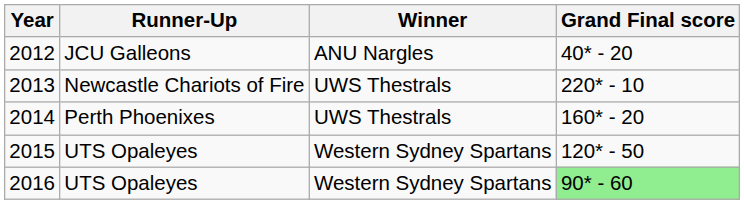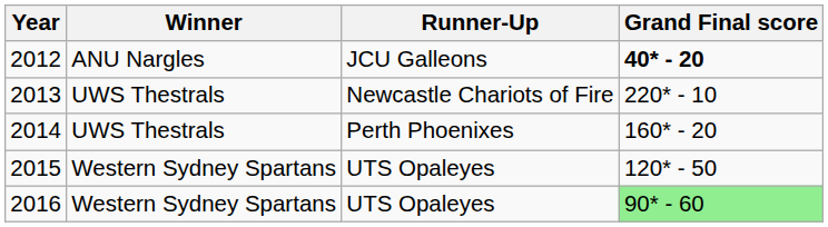 <table class="wikitable">
 <tr>
 <th>Year</th>
+<th>Winner</th>
 <th>Runner-Up</th>
-<th>Winner</th>
 <th>Grand Final score</th>
 </tr>
 <tr>
 <td>2012</td>
+<td>ANU Nargles</td>
 <td>JCU Galleons</td>
-<td>ANU Nargles</td>
-<td>40* - 20</td>
+<td><strong>40* - 20</strong></td>
 </tr>
 <tr>
 <td>2013</td>
+<td>UWS Thestrals</td>
 <td>Newcastle Chariots of Fire</td>
-<td>UWS Thestrals</td>
 <td>220* - 10</td>
 </tr>
 <tr>
 <td>2014</td>
+<td>UWS Thestrals</td>
 <td>Perth Phoenixes</td>
-<td>UWS Thestrals</td>
 <td>160* - 20</td>
 </tr>
 <tr>
 <td>2015</td>
+<td>Western Sydney Spartans</td>
 <td>UTS Opaleyes</td>
-<td>Western Sydney Spartans</td>
 <td>120* - 50</td>
 </tr>
 <tr>
 <td>2016</td>
+<td>Western Sydney Spartans</td>
 <td>UTS Opaleyes</td>
-<td>Western Sydney Spartans</td>
 <td style="background: lightgreen;">90* - 60</td>
 </tr>
 </table>
